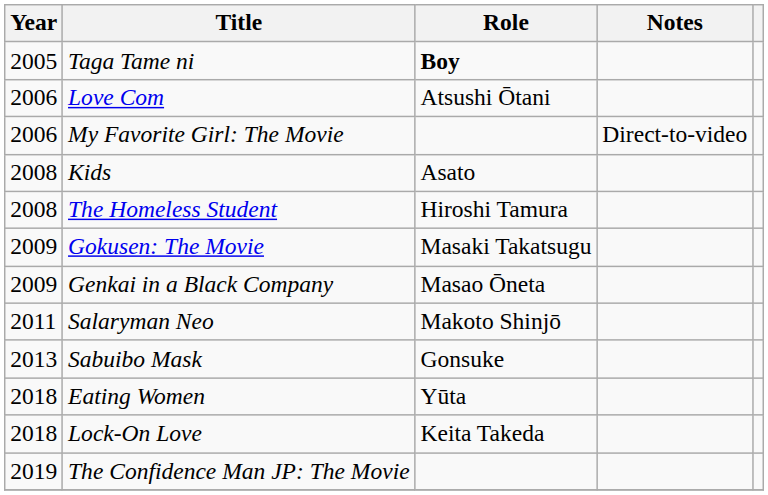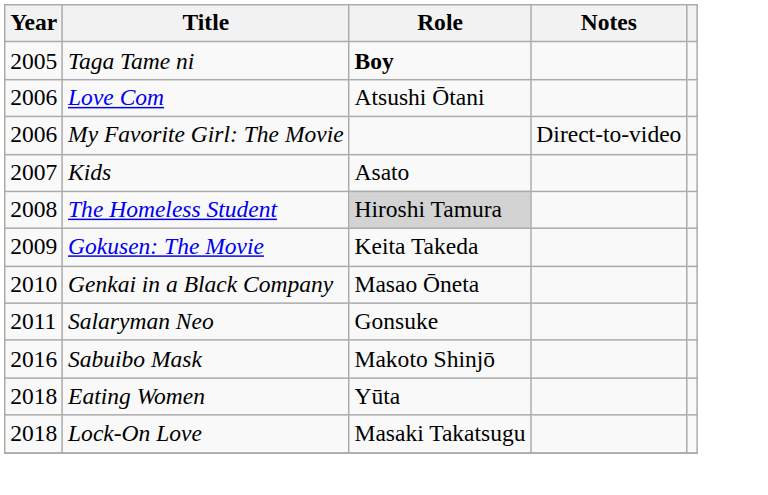 <table class="wikitable plainrowheaders sortable">
 <tr>
 <th scope="col">Year</th>
 <th scope="col">Title</th>
 <th scope="col">Role</th>
 <th scope="col" class="unsortable">Notes</th>
 <th scope="col" class="unsortable"></th>
 </tr>
 <tr>
 <td>2005</td>
 <td><em>Taga Tame ni</em></td>
 <td><strong>Boy</strong></td>
 <td></td>
 <td style="text-align:center;"></td>
 </tr>
 <tr>
 <td>2006</td>
 <td><em><a href='#'>Love Com</a></em></td>
 <td>Atsushi Ōtani</td>
 <td></td>
 <td style="text-align:center;"></td>
 </tr>
 <tr>
 <td>2006</td>
 <td><em>My Favorite Girl: The Movie</em></td>
 <td></td>
 <td>Direct-to-video</td>
 <td style="text-align:center;"></td>
 </tr>
 <tr>
-<td>2008</td>
+<td>2007</td>
 <td><em>Kids</em></td>
 <td>Asato</td>
 <td></td>
 <td style="text-align:center;"></td>
 </tr>
 <tr>
 <td>2008</td>
 <td><em><a href='#'>The Homeless Student</a></em></td>
-<td>Hiroshi Tamura</td>
+<td style="background: lightgrey;">Hiroshi Tamura</td>
 <td></td>
 <td style="text-align:center;"></td>
 </tr>
 <tr>
 <td>2009</td>
 <td><em><a href='#'>Gokusen: The Movie</a></em></td>
-<td>Masaki Takatsugu</td>
+<td>Keita Takeda</td>
 <td></td>
 <td style="text-align:center;"></td>
 </tr>
 <tr>
-<td>2009</td>
+<td>2010</td>
 <td><em>Genkai in a Black Company</em></td>
 <td>Masao Ōneta</td>
 <td></td>
 <td style="text-align:center;"></td>
 </tr>
 <tr>
 <td>2011</td>
 <td><em>Salaryman Neo</em></td>
-<td>Makoto Shinjō</td>
+<td>Gonsuke</td>
 <td></td>
 <td style="text-align:center;"></td>
 </tr>
 <tr>
-<td>2013</td>
+<td>2016</td>
 <td><em>Sabuibo Mask</em></td>
-<td>Gonsuke</td>
+<td>Makoto Shinjō</td>
 <td></td>
 <td style="text-align:center;"></td>
 </tr>
 <tr>
 <td>2018</td>
 <td><em>Eating Women</em></td>
 <td>Yūta</td>
 <td></td>
 <td style="text-align:center;"></td>
 </tr>
 <tr>
 <td>2018</td>
 <td><em>Lock-On Love</em></td>
-<td>Keita Takeda</td>
+<td>Masaki Takatsugu</td>
 <td></td>
 <td style="text-align:center;"></td>
 </tr>
 <tr>
-<td>2019</td>
-<td><em>The Confidence Man JP: The Movie</em></td>
-<td></td>
-<td></td>
-<td></td>
-</tr>
-<tr>
 </tr>
 </table>
